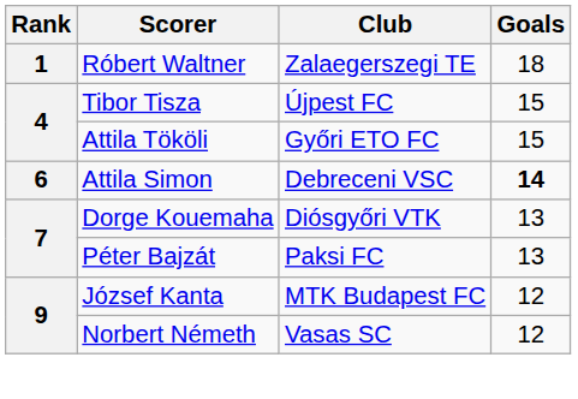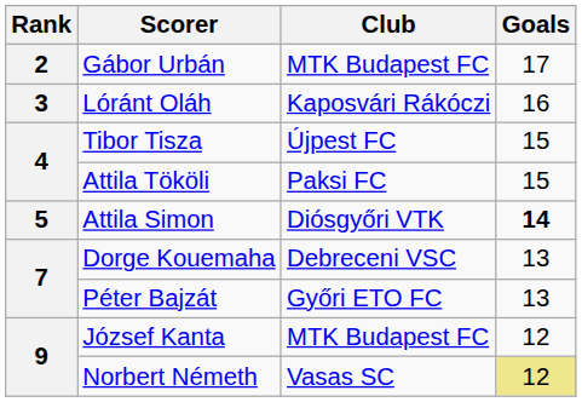 <table class="wikitable" style="text-align:center">
 <tr>
 <th>Rank</th>
 <th>Scorer</th>
 <th>Club</th>
 <th>Goals</th>
 </tr>
 <tr>
-<th rowspan="1">1</th>
-<td align="left"> <a href='#'>Róbert Waltner</a></td>
-<td align="left"><a href='#'>Zalaegerszegi TE</a></td>
-<td>18</td>
+<th rowspan="1">2</th>
+<td align="left"> <a href='#'>Gábor Urbán</a></td>
+<td align="left"><a href='#'>MTK Budapest FC</a></td>
+<td>17</td>
+</tr>
+<tr>
+<th rowspan="1">3</th>
+<td align="left"> <a href='#'>Lóránt Oláh</a></td>
+<td align="left"><a href='#'>Kaposvári Rákóczi</a></td>
+<td>16</td>
 </tr>
 <tr>
 <th rowspan="2">4</th>
 <td align="left"> <a href='#'>Tibor Tisza</a></td>
 <td align="left"><a href='#'>Újpest FC</a></td>
 <td>15</td>
 </tr>
 <tr>
 <td align="left"> <a href='#'>Attila Tököli</a></td>
-<td align="left"><a href='#'>Győri ETO FC</a></td>
+<td align="left"><a href='#'>Paksi FC</a></td>
 <td>15</td>
 </tr>
 <tr>
-<th rowspan="1">6</th>
+<th rowspan="1">5</th>
 <td align="left"> <a href='#'>Attila Simon</a></td>
-<td align="left"><a href='#'>Debreceni VSC</a></td>
+<td align="left"><a href='#'>Diósgyőri VTK</a></td>
 <td><strong>14</strong></td>
 </tr>
 <tr>
 <th rowspan="2">7</th>
 <td align="left"> <a href='#'>Dorge Kouemaha</a></td>
-<td align="left"><a href='#'>Diósgyőri VTK</a></td>
+<td align="left"><a href='#'>Debreceni VSC</a></td>
 <td>13</td>
 </tr>
 <tr>
 <td align="left"> <a href='#'>Péter Bajzát</a></td>
-<td align="left"><a href='#'>Paksi FC</a></td>
+<td align="left"><a href='#'>Győri ETO FC</a></td>
 <td>13</td>
 </tr>
 <tr>
 <th rowspan="2">9</th>
 <td align="left"> <a href='#'>József Kanta</a></td>
 <td align="left"><a href='#'>MTK Budapest FC</a></td>
 <td>12</td>
 </tr>
 <tr>
 <td align="left"> <a href='#'>Norbert Németh</a></td>
 <td align="left"><a href='#'>Vasas SC</a></td>
-<td>12</td>
+<td style="background: khaki;">12</td>
 </tr>
 </table>
